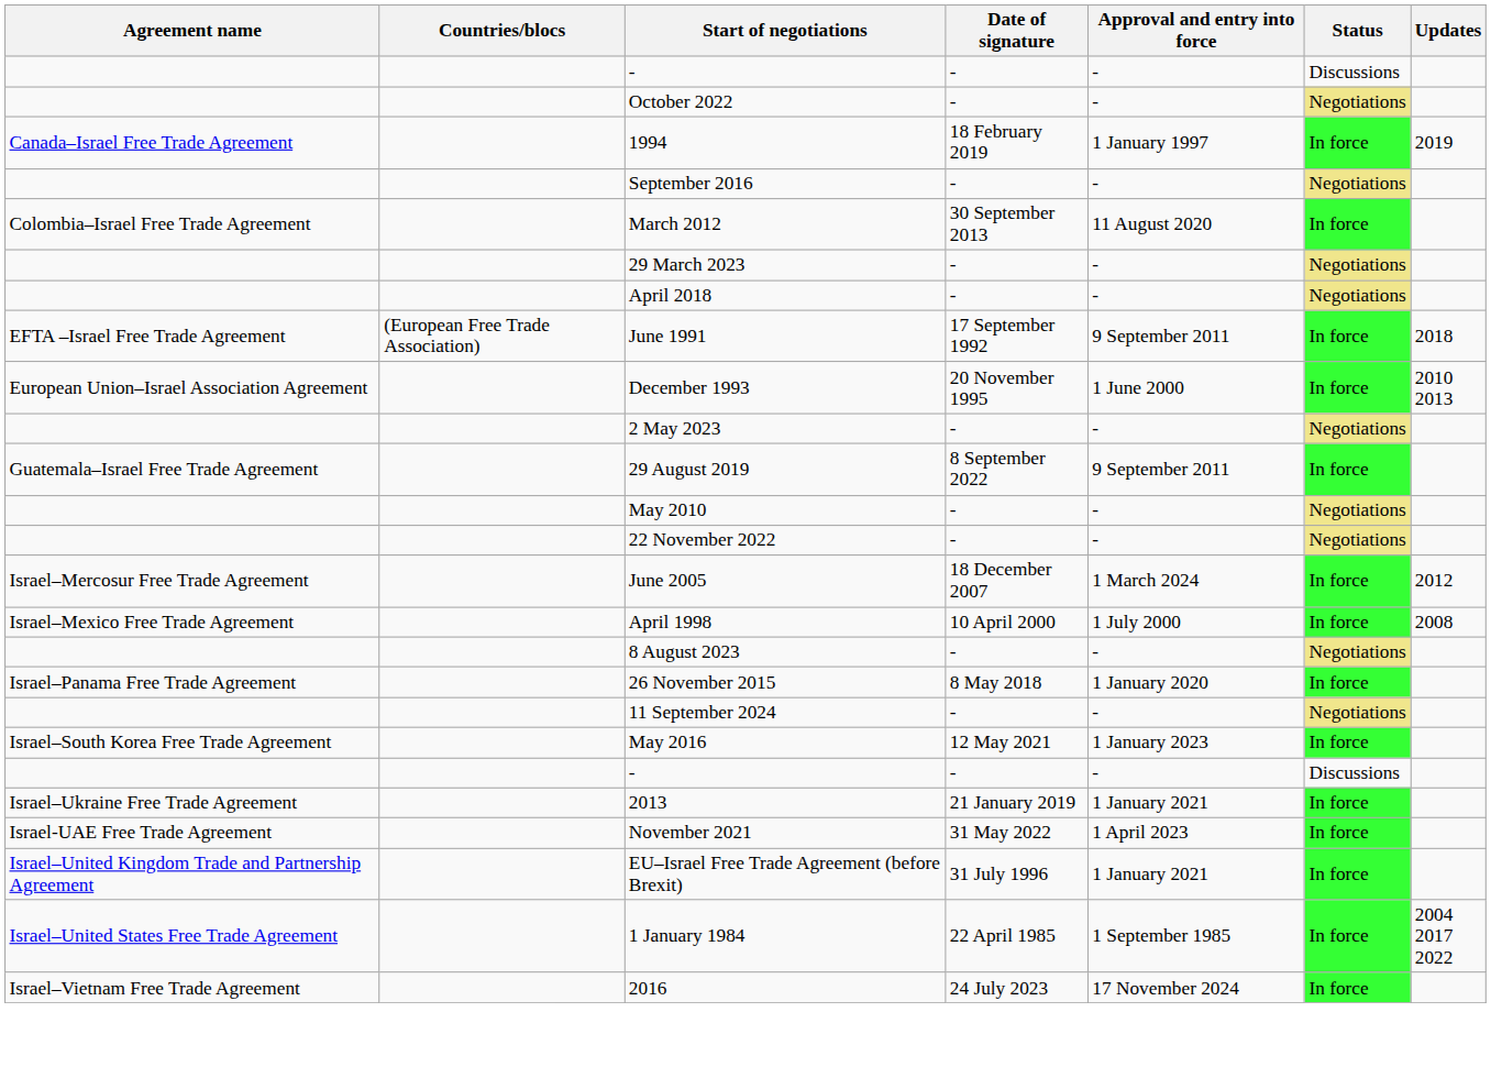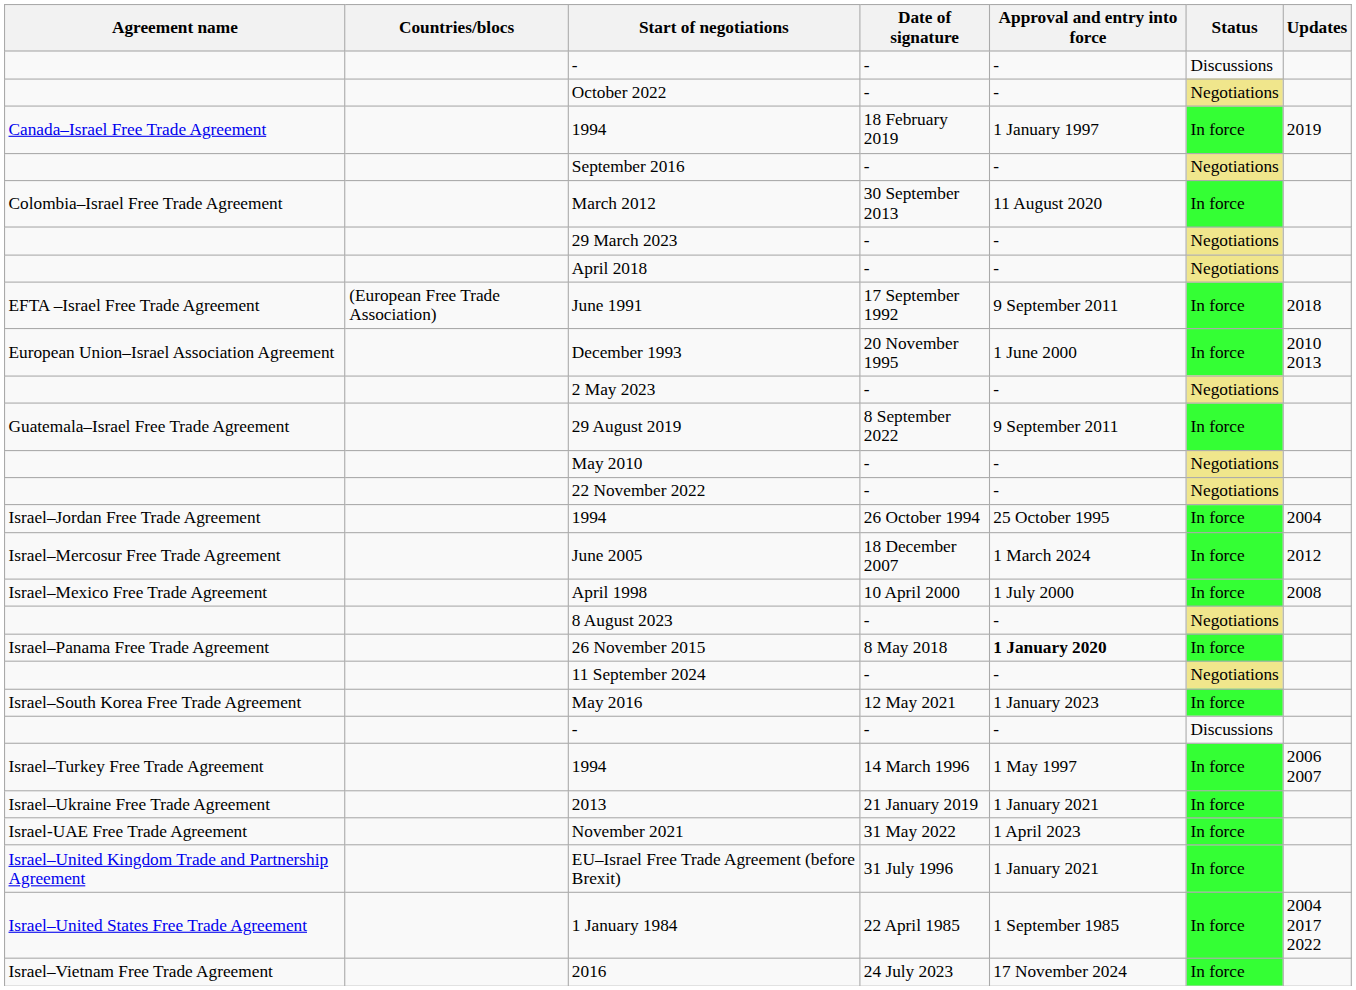 <table class="wikitable sortable">
 <tr>
 <th style="border-color:inherit;">Agreement name</th>
 <th style="border-color:inherit;">Countries/blocs</th>
 <th>Start of negotiations</th>
 <th>Date of signature</th>
 <th>Approval and entry into force</th>
 <th>Status</th>
 <th>Updates</th>
 </tr>
 <tr>
 <td style="border-color:inherit;"></td>
 <td style="border-color:inherit;"></td>
 <td>-</td>
 <td>-</td>
 <td>-</td>
 <td>Discussions</td>
 <td></td>
 </tr>
 <tr>
 <td style="border-color:inherit;"></td>
 <td style="border-color:inherit;"></td>
 <td>October 2022</td>
 <td>-</td>
 <td>-</td>
 <td style="background-color:#F0E68C;">Negotiations</td>
 <td></td>
 </tr>
 <tr>
 <td style="border-color:inherit;"><a href='#'>Canada–Israel Free Trade Agreement</a></td>
 <td style="border-color:inherit;"></td>
 <td>1994</td>
 <td>18 February 2019</td>
 <td>1 January 1997</td>
 <td style="background-color:#34ff34;">In force</td>
 <td>2019</td>
 </tr>
 <tr>
 <td style="border-color:inherit;"></td>
 <td style="border-color:inherit;"></td>
 <td>September 2016</td>
 <td>-</td>
 <td>-</td>
 <td style="background-color:#F0E68C;">Negotiations</td>
 <td></td>
 </tr>
 <tr>
 <td style="border-color:inherit;">Colombia–Israel Free Trade Agreement</td>
 <td style="border-color:inherit;"></td>
 <td>March 2012</td>
 <td>30 September 2013</td>
 <td>11 August 2020</td>
 <td style="background-color:#34ff34;">In force</td>
 <td></td>
 </tr>
 <tr>
 <td style="border-color:inherit;"></td>
 <td style="border-color:inherit;"></td>
 <td>29 March 2023</td>
 <td>-</td>
 <td>-</td>
 <td style="background-color:#F0E68C;">Negotiations</td>
 <td></td>
 </tr>
 <tr>
 <td style="border-color:inherit;"></td>
 <td style="border-color:inherit;"></td>
 <td>April 2018</td>
 <td>-</td>
 <td>-</td>
 <td style="background-color:#F0E68C;">Negotiations</td>
 <td></td>
 </tr>
 <tr>
 <td style="border-color:inherit;">EFTA –Israel Free Trade Agreement</td>
 <td style="border-color:inherit;"> (European Free Trade Association)</td>
 <td>June 1991</td>
 <td>17 September 1992</td>
 <td>9 September 2011</td>
 <td style="background-color:#34ff34;">In force</td>
 <td>2018</td>
 </tr>
 <tr>
 <td style="border-color:inherit;">European Union–Israel Association Agreement</td>
 <td style="border-color:inherit;"></td>
 <td>December 1993</td>
 <td>20 November 1995</td>
 <td>1 June 2000</td>
 <td style="background-color:#34ff34;">In force</td>
 <td>2010<br>2013</td>
 </tr>
 <tr>
 <td style="border-color:inherit;"></td>
 <td style="border-color:inherit;"></td>
 <td>2 May 2023</td>
 <td>-</td>
 <td>-</td>
 <td style="background-color:#F0E68C;">Negotiations</td>
 <td></td>
 </tr>
 <tr>
 <td style="border-color:inherit;">Guatemala–Israel Free Trade Agreement</td>
 <td style="border-color:inherit;"></td>
 <td>29 August 2019</td>
 <td>8 September 2022</td>
 <td>9 September 2011</td>
 <td style="background-color:#34ff34;">In force</td>
 </tr>
 <tr>
 <td style="border-color:inherit;"></td>
 <td style="border-color:inherit;"></td>
 <td>May 2010</td>
 <td>-</td>
 <td>-</td>
 <td style="background-color:#F0E68C;">Negotiations</td>
 <td></td>
 </tr>
 <tr>
 <td style="border-color:inherit;"></td>
 <td style="border-color:inherit;"></td>
 <td>22 November 2022</td>
 <td>-</td>
 <td>-</td>
 <td style="background-color:#F0E68C;">Negotiations</td>
 <td></td>
 </tr>
 <tr>
+<td style="border-color:inherit;">Israel–Jordan Free Trade Agreement</td>
+<td style="border-color:inherit;"></td>
+<td>1994</td>
+<td>26 October 1994</td>
+<td>25 October 1995</td>
+<td style="background-color:#34ff34;">In force</td>
+<td>2004</td>
+</tr>
+<tr>
 <td style="border-color:inherit;">Israel–Mercosur Free Trade Agreement</td>
 <td style="border-color:inherit;"></td>
 <td>June 2005</td>
 <td>18 December 2007</td>
 <td>1 March 2024</td>
 <td style="background-color:#34ff34;">In force</td>
 <td>2012</td>
 </tr>
 <tr>
 <td style="border-color:inherit;">Israel–Mexico Free Trade Agreement</td>
 <td style="border-color:inherit;"></td>
 <td>April 1998</td>
 <td>10 April 2000</td>
 <td>1 July 2000</td>
 <td style="background-color:#34ff34;">In force</td>
 <td>2008</td>
 </tr>
 <tr>
 <td style="border-color:inherit;"></td>
 <td style="border-color:inherit;"></td>
 <td>8 August 2023</td>
 <td>-</td>
 <td>-</td>
 <td style="background-color:#F0E68C;">Negotiations</td>
 <td></td>
 </tr>
 <tr>
 <td style="border-color:inherit;">Israel–Panama Free Trade Agreement</td>
 <td style="border-color:inherit;"></td>
 <td>26 November 2015</td>
 <td>8 May 2018</td>
-<td>1 January 2020</td>
+<td><strong>1 January 2020</strong></td>
 <td style="background-color:#34ff34;">In force</td>
 <td></td>
 </tr>
 <tr>
 <td style="border-color:inherit;"></td>
 <td style="border-color:inherit;"></td>
 <td>11 September 2024</td>
 <td>-</td>
 <td>-</td>
 <td style="background-color:#F0E68C;">Negotiations</td>
 <td></td>
 </tr>
 <tr>
 <td style="border-color:inherit;">Israel–South Korea Free Trade Agreement</td>
 <td style="border-color:inherit;"></td>
 <td>May 2016</td>
 <td>12 May 2021</td>
 <td>1 January 2023</td>
 <td style="background-color:#34ff34;">In force</td>
 <td></td>
 </tr>
 <tr>
 <td></td>
 <td></td>
 <td>-</td>
 <td>-</td>
 <td>-</td>
 <td>Discussions</td>
 <td></td>
+</tr>
+<tr>
+<td style="border-color:inherit;">Israel–Turkey Free Trade Agreement</td>
+<td style="border-color:inherit;"></td>
+<td>1994</td>
+<td>14 March 1996</td>
+<td>1 May 1997</td>
+<td style="background-color:#34ff34;">In force</td>
+<td>2006<br>2007</td>
 </tr>
 <tr>
 <td style="border-color:inherit;">Israel–Ukraine Free Trade Agreement</td>
 <td style="border-color:inherit;"></td>
 <td>2013</td>
 <td>21 January 2019</td>
 <td>1 January 2021</td>
 <td style="background-color:#34ff34;">In force</td>
 <td></td>
 </tr>
 <tr>
 <td style="border-color:inherit;">Israel-UAE Free Trade Agreement</td>
 <td style="border-color:inherit;"></td>
 <td>November 2021</td>
 <td>31 May 2022</td>
 <td>1 April 2023</td>
 <td style="background-color:#34ff34;">In force</td>
 <td></td>
 </tr>
 <tr>
 <td style="border-color:inherit;"><a href='#'>Israel–United Kingdom Trade and Partnership Agreement</a></td>
 <td style="border-color:inherit;"></td>
 <td>EU–Israel Free Trade Agreement (before Brexit)</td>
 <td>31 July 1996</td>
 <td>1 January 2021</td>
 <td style="background-color:#34ff34;">In force</td>
 <td></td>
 </tr>
 <tr>
 <td style="border-color:inherit;"><a href='#'>Israel–United States Free Trade Agreement</a></td>
 <td style="border-color:inherit;"></td>
 <td>1 January 1984</td>
 <td>22 April 1985</td>
 <td>1 September 1985</td>
 <td style="background-color:#34ff34;">In force</td>
 <td>2004<br>2017<br>2022</td>
 </tr>
 <tr>
 <td>Israel–Vietnam Free Trade Agreement</td>
 <td style="border-color:inherit;"></td>
 <td>2016</td>
 <td>24 July 2023</td>
 <td>17 November 2024</td>
 <td style="background-color:#34ff34;">In force</td>
 <td></td>
 </tr>
 </table>
